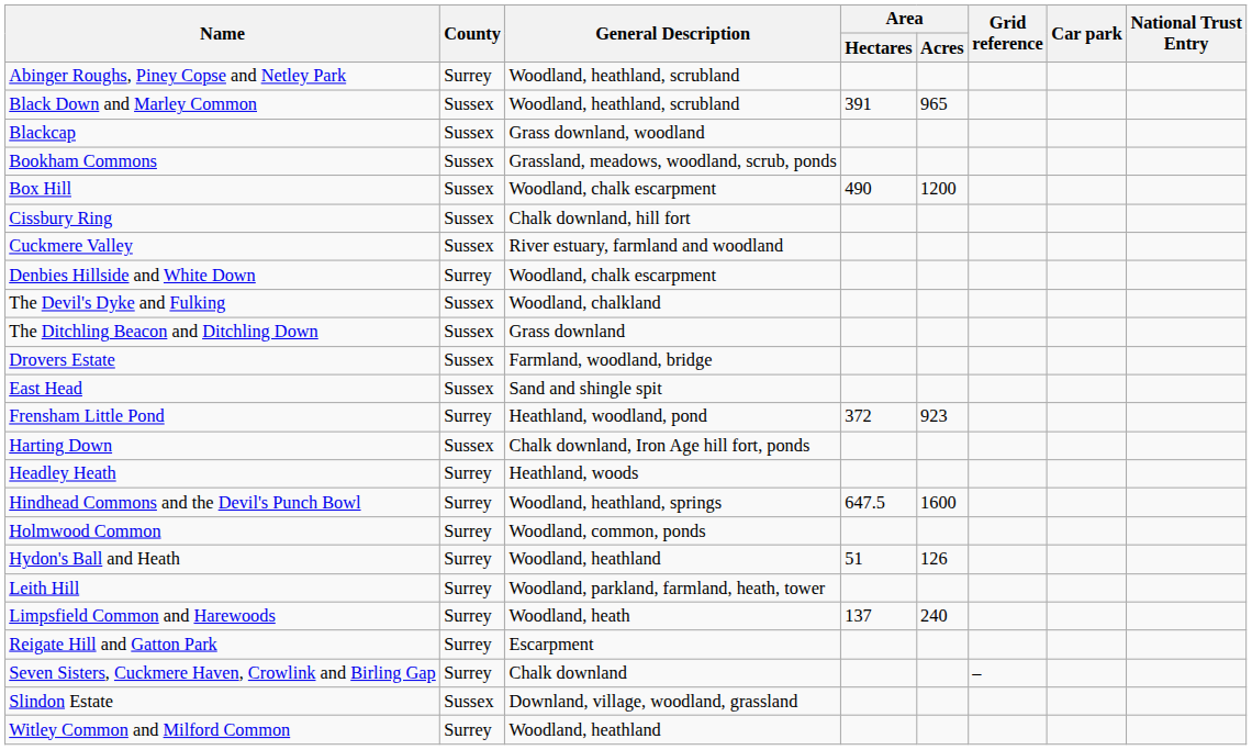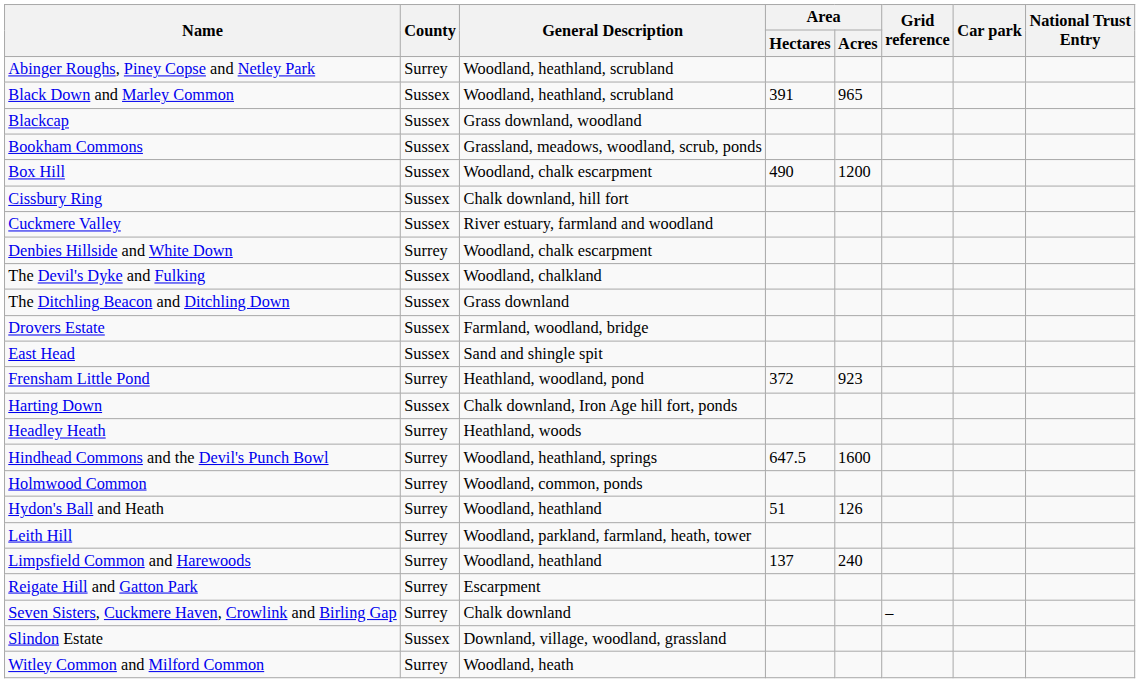 <table class="wikitable col4right col5right col6center col7center col8center">
 <tr>
 <th rowspan="2">Name</th>
 <th rowspan="2">County</th>
 <th rowspan="2">General Description</th>
 <th colspan="2">Area</th>
 <th rowspan="2">Grid<br>reference</th>
 <th rowspan="2">Car park</th>
 <th rowspan="2">National Trust<br>Entry</th>
 </tr>
 <tr>
 <th>Hectares</th>
 <th>Acres</th>
 </tr>
 <tr>
 <td><a href='#'>Abinger Roughs</a>, <a href='#'>Piney Copse</a> and <a href='#'>Netley Park</a></td>
 <td>Surrey</td>
 <td>Woodland, heathland, scrubland</td>
 <td></td>
 <td></td>
 <td></td>
 <td></td>
 <td></td>
 </tr>
 <tr>
 <td><a href='#'>Black Down</a> and <a href='#'>Marley Common</a></td>
 <td>Sussex</td>
 <td>Woodland, heathland, scrubland</td>
 <td>391</td>
 <td>965</td>
 <td></td>
 <td></td>
 <td> </td>
 </tr>
 <tr>
 <td><a href='#'>Blackcap</a></td>
 <td>Sussex</td>
 <td>Grass downland, woodland</td>
 <td></td>
 <td></td>
 <td></td>
 <td></td>
 <td></td>
 </tr>
 <tr>
 <td><a href='#'>Bookham Commons</a></td>
 <td>Sussex</td>
 <td>Grassland, meadows, woodland, scrub, ponds</td>
 <td></td>
 <td></td>
 <td></td>
 <td></td>
 <td></td>
 </tr>
 <tr>
 <td><a href='#'>Box Hill</a></td>
 <td>Sussex</td>
 <td>Woodland, chalk escarpment</td>
 <td>490</td>
 <td>1200</td>
 <td></td>
 <td></td>
 <td></td>
 </tr>
 <tr>
 <td><a href='#'>Cissbury Ring</a></td>
 <td>Sussex</td>
 <td>Chalk downland, hill fort</td>
 <td></td>
 <td></td>
 <td></td>
 <td></td>
 <td></td>
 </tr>
 <tr>
 <td><a href='#'>Cuckmere Valley</a></td>
 <td>Sussex</td>
 <td>River estuary, farmland and woodland</td>
 <td></td>
 <td></td>
 <td></td>
 <td></td>
 <td></td>
 </tr>
 <tr>
 <td><a href='#'>Denbies Hillside</a> and <a href='#'>White Down</a></td>
 <td>Surrey</td>
 <td>Woodland, chalk escarpment</td>
 <td></td>
 <td></td>
 <td></td>
 <td></td>
 <td></td>
 </tr>
 <tr>
 <td>The <a href='#'>Devil's Dyke</a> and <a href='#'>Fulking</a></td>
 <td>Sussex</td>
 <td>Woodland, chalkland</td>
 <td></td>
 <td></td>
 <td></td>
 <td></td>
 <td></td>
 </tr>
 <tr>
 <td>The <a href='#'>Ditchling Beacon</a> and <a href='#'>Ditchling Down</a></td>
 <td>Sussex</td>
 <td>Grass downland</td>
 <td></td>
 <td></td>
 <td></td>
 <td></td>
 <td></td>
 </tr>
 <tr>
 <td><a href='#'>Drovers Estate</a></td>
 <td>Sussex</td>
 <td>Farmland, woodland, bridge</td>
 <td></td>
 <td></td>
 <td></td>
 <td></td>
 <td></td>
 </tr>
 <tr>
 <td><a href='#'>East Head</a></td>
 <td>Sussex</td>
 <td>Sand and shingle spit</td>
 <td></td>
 <td></td>
 <td></td>
 <td></td>
 <td></td>
 </tr>
 <tr>
 <td><a href='#'>Frensham Little Pond</a></td>
 <td>Surrey</td>
 <td>Heathland, woodland, pond</td>
 <td>372</td>
 <td>923</td>
 <td></td>
 <td></td>
 <td></td>
 </tr>
 <tr>
 <td><a href='#'>Harting Down</a></td>
 <td>Sussex</td>
 <td>Chalk downland, Iron Age hill fort, ponds</td>
 <td></td>
 <td></td>
 <td></td>
 <td></td>
 <td></td>
 </tr>
 <tr>
 <td><a href='#'>Headley Heath</a></td>
 <td>Surrey</td>
 <td>Heathland, woods</td>
 <td></td>
 <td></td>
 <td></td>
 <td></td>
 <td></td>
 </tr>
 <tr>
 <td><a href='#'>Hindhead Commons</a> and the <a href='#'>Devil's Punch Bowl</a></td>
 <td>Surrey</td>
 <td>Woodland, heathland, springs</td>
 <td>647.5</td>
 <td>1600</td>
 <td></td>
 <td></td>
 <td></td>
 </tr>
 <tr>
 <td><a href='#'>Holmwood Common</a></td>
 <td>Surrey</td>
 <td>Woodland, common, ponds</td>
 <td></td>
 <td></td>
 <td></td>
 <td></td>
 <td></td>
 </tr>
 <tr>
 <td><a href='#'>Hydon's Ball</a> and Heath</td>
 <td>Surrey</td>
 <td>Woodland, heathland</td>
 <td>51</td>
 <td>126</td>
 <td></td>
 <td></td>
 <td></td>
 </tr>
 <tr>
 <td><a href='#'>Leith Hill</a></td>
 <td>Surrey</td>
 <td>Woodland, parkland, farmland, heath, tower</td>
 <td></td>
 <td></td>
 <td></td>
 <td></td>
 <td></td>
 </tr>
 <tr>
 <td><a href='#'>Limpsfield Common</a> and <a href='#'>Harewoods</a></td>
 <td>Surrey</td>
-<td>Woodland, heath<br></td>
+<td>Woodland, heathland</td>
 <td>137</td>
 <td>240</td>
 <td></td>
 <td></td>
 <td> </td>
 </tr>
 <tr>
 <td><a href='#'>Reigate Hill</a> and <a href='#'>Gatton Park</a></td>
 <td>Surrey</td>
 <td>Escarpment</td>
 <td></td>
 <td></td>
 <td></td>
 <td></td>
 <td></td>
 </tr>
 <tr>
 <td><a href='#'>Seven Sisters</a>, <a href='#'>Cuckmere Haven</a>, <a href='#'>Crowlink</a> and <a href='#'>Birling Gap</a></td>
 <td>Surrey</td>
 <td>Chalk downland</td>
 <td></td>
 <td></td>
 <td>–<br></td>
 <td></td>
 <td> </td>
 </tr>
 <tr>
 <td><a href='#'>Slindon</a> Estate</td>
 <td>Sussex</td>
 <td>Downland, village, woodland, grassland</td>
 <td></td>
 <td></td>
 <td></td>
 <td></td>
 <td></td>
 </tr>
 <tr>
 <td><a href='#'>Witley Common</a> and <a href='#'>Milford Common</a></td>
 <td>Surrey</td>
-<td>Woodland, heathland</td>
+<td>Woodland, heath<br></td>
 <td></td>
 <td></td>
 <td></td>
 <td></td>
 <td></td>
 </tr>
 </table>
